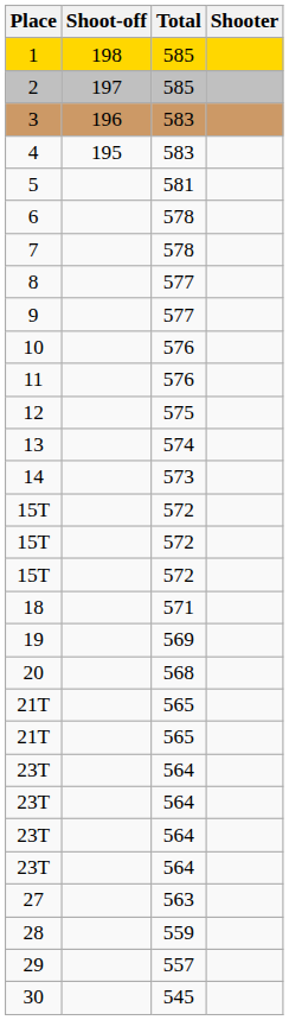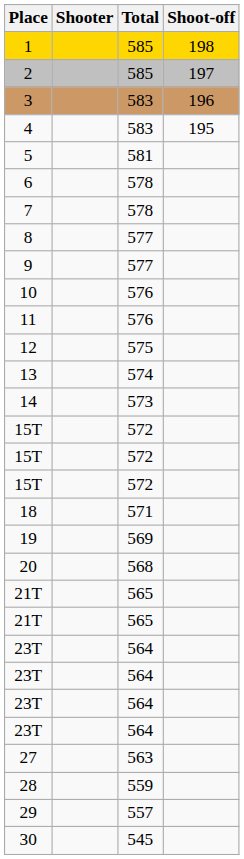 <table class=wikitable style="text-align:center">
 <tr>
 <th>Place</th>
+<th>Shooter</th>
+<th>Total</th>
 <th>Shoot-off</th>
-<th>Total</th>
-<th>Shooter</th>
 </tr>
 <tr align=center bgcolor=gold>
 <td>1</td>
+<td align=left></td>
+<td>585</td>
 <td>198</td>
-<td>585</td>
-<td align=left></td>
 </tr>
 <tr align=center bgcolor=silver>
 <td>2</td>
+<td align=left></td>
+<td>585</td>
 <td>197</td>
-<td>585</td>
-<td align=left></td>
 </tr>
 <tr align=center bgcolor=cc9966>
 <td>3</td>
+<td align=left></td>
+<td>583</td>
 <td>196</td>
-<td>583</td>
-<td align=left></td>
 </tr>
 <tr>
 <td>4</td>
+<td align=left></td>
+<td>583</td>
 <td>195</td>
-<td>583</td>
-<td align=left></td>
 </tr>
 <tr>
 <td>5</td>
+<td align=left></td>
+<td>581</td>
 <td></td>
-<td>581</td>
-<td align=left></td>
 </tr>
 <tr>
 <td>6</td>
+<td align=left></td>
+<td>578</td>
 <td></td>
-<td>578</td>
-<td align=left></td>
 </tr>
 <tr>
 <td>7</td>
+<td align=left></td>
+<td>578</td>
 <td></td>
-<td>578</td>
-<td align=left></td>
 </tr>
 <tr>
 <td>8</td>
+<td align=left></td>
+<td>577</td>
 <td></td>
-<td>577</td>
-<td align=left></td>
 </tr>
 <tr>
 <td>9</td>
+<td align=left></td>
+<td>577</td>
 <td></td>
-<td>577</td>
-<td align=left></td>
 </tr>
 <tr>
 <td>10</td>
+<td align=left></td>
+<td>576</td>
 <td></td>
-<td>576</td>
-<td align=left></td>
 </tr>
 <tr>
 <td>11</td>
+<td align=left></td>
+<td>576</td>
 <td></td>
-<td>576</td>
-<td align=left></td>
 </tr>
 <tr>
 <td>12</td>
+<td align=left></td>
+<td>575</td>
 <td></td>
-<td>575</td>
-<td align=left></td>
 </tr>
 <tr>
 <td>13</td>
+<td align=left></td>
+<td>574</td>
 <td></td>
-<td>574</td>
-<td align=left></td>
 </tr>
 <tr>
 <td>14</td>
+<td align=left></td>
+<td>573</td>
 <td></td>
-<td>573</td>
-<td align=left></td>
 </tr>
 <tr>
 <td>15T</td>
+<td align=left></td>
+<td>572</td>
 <td></td>
-<td>572</td>
-<td align=left></td>
 </tr>
 <tr>
 <td>15T</td>
+<td align=left></td>
+<td>572</td>
 <td></td>
-<td>572</td>
-<td align=left></td>
 </tr>
 <tr>
 <td>15T</td>
+<td align=left></td>
+<td>572</td>
 <td></td>
-<td>572</td>
-<td align=left></td>
 </tr>
 <tr>
 <td>18</td>
+<td align=left></td>
+<td>571</td>
 <td></td>
-<td>571</td>
-<td align=left></td>
 </tr>
 <tr>
 <td>19</td>
+<td align=left></td>
+<td>569</td>
 <td></td>
-<td>569</td>
-<td align=left></td>
 </tr>
 <tr>
 <td>20</td>
+<td align=left></td>
+<td>568</td>
 <td></td>
-<td>568</td>
-<td align=left></td>
 </tr>
 <tr>
 <td>21T</td>
+<td align=left></td>
+<td>565</td>
 <td></td>
-<td>565</td>
-<td align=left></td>
 </tr>
 <tr>
 <td>21T</td>
+<td align=left></td>
+<td>565</td>
 <td></td>
-<td>565</td>
-<td align=left></td>
 </tr>
 <tr>
 <td>23T</td>
+<td align=left></td>
+<td>564</td>
 <td></td>
-<td>564</td>
-<td align=left></td>
 </tr>
 <tr>
 <td>23T</td>
+<td align=left></td>
+<td>564</td>
 <td></td>
-<td>564</td>
-<td align=left></td>
 </tr>
 <tr>
 <td>23T</td>
+<td align=left></td>
+<td>564</td>
 <td></td>
-<td>564</td>
-<td align=left></td>
 </tr>
 <tr>
 <td>23T</td>
+<td align=left></td>
+<td>564</td>
 <td></td>
-<td>564</td>
-<td align=left></td>
 </tr>
 <tr>
 <td>27</td>
+<td align=left></td>
+<td>563</td>
 <td></td>
-<td>563</td>
-<td align=left></td>
 </tr>
 <tr>
 <td>28</td>
+<td align=left></td>
+<td>559</td>
 <td></td>
-<td>559</td>
-<td align=left></td>
 </tr>
 <tr>
 <td>29</td>
+<td align=left></td>
+<td>557</td>
 <td></td>
-<td>557</td>
-<td align=left></td>
 </tr>
 <tr>
 <td>30</td>
+<td align=left></td>
+<td>545</td>
 <td></td>
-<td>545</td>
-<td align=left></td>
 </tr>
 </table>
